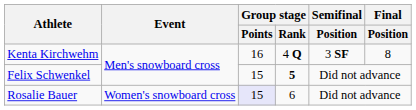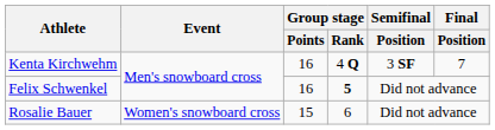 <table class="wikitable" style="font-size:90%">
 <tr>
 <th rowspan="2">Athlete</th>
 <th rowspan="2">Event</th>
 <th colspan=2>Group stage</th>
 <th>Semifinal</th>
 <th>Final</th>
 </tr>
 <tr style="font-size:95%">
 <th>Points</th>
 <th>Rank</th>
 <th>Position</th>
 <th>Position</th>
 </tr>
 <tr align=center>
 <td align=left><a href='#'>Kenta Kirchwehm</a></td>
 <td align=left rowspan=2><a href='#'>Men's snowboard cross</a></td>
 <td>16</td>
 <td>4 <strong>Q</strong></td>
 <td>3 <strong>SF</strong></td>
-<td>8</td>
+<td>7</td>
 </tr>
 <tr align=center>
 <td align=left><a href='#'>Felix Schwenkel</a></td>
-<td>15</td>
+<td>16</td>
 <td><strong>5</strong></td>
 <td colspan=2>Did not advance</td>
 </tr>
 <tr align=center>
 <td align=left><a href='#'>Rosalie Bauer</a></td>
 <td align=left><a href='#'>Women's snowboard cross</a></td>
-<td style="background: lavender;">15</td>
+<td>15</td>
 <td>6</td>
 <td colspan=2>Did not advance</td>
 </tr>
 </table>
